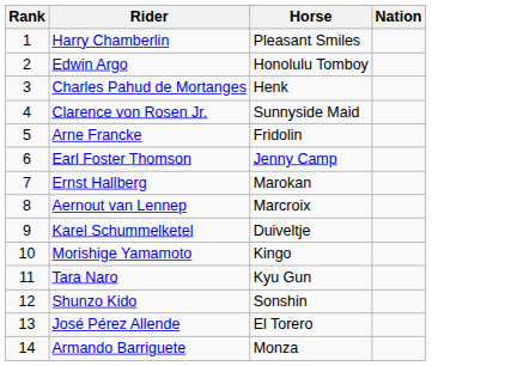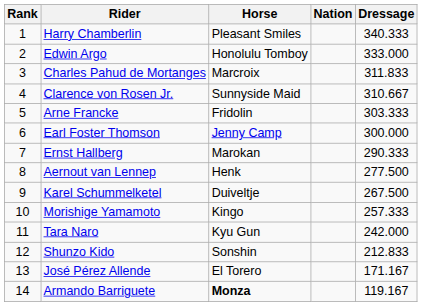 <table class="wikitable sortable" style="text-align:center">
 <tr>
 <th>Rank</th>
 <th>Rider</th>
 <th>Horse</th>
 <th>Nation</th>
+<th>Dressage</th>
 </tr>
 <tr>
 <td>1</td>
 <td align=left><a href='#'>Harry Chamberlin</a></td>
 <td align=left>Pleasant Smiles</td>
 <td align=left></td>
+<td>340.333</td>
 </tr>
 <tr>
 <td>2</td>
 <td align=left><a href='#'>Edwin Argo</a></td>
 <td align=left>Honolulu Tomboy</td>
 <td align=left></td>
+<td>333.000</td>
 </tr>
 <tr>
 <td>3</td>
 <td align=left><a href='#'>Charles Pahud de Mortanges</a></td>
-<td align=left>Henk</td>
+<td align=left>Marcroix</td>
 <td align=left></td>
+<td>311.833</td>
 </tr>
 <tr>
 <td>4</td>
 <td align=left><a href='#'>Clarence von Rosen Jr.</a></td>
 <td align=left>Sunnyside Maid</td>
 <td align=left></td>
+<td>310.667</td>
 </tr>
 <tr>
 <td>5</td>
 <td align=left><a href='#'>Arne Francke</a></td>
 <td align=left>Fridolin</td>
 <td align=left></td>
+<td>303.333</td>
 </tr>
 <tr>
 <td>6</td>
 <td align=left><a href='#'>Earl Foster Thomson</a></td>
 <td align=left><a href='#'>Jenny Camp</a></td>
 <td align=left></td>
+<td>300.000</td>
 </tr>
 <tr>
 <td>7</td>
 <td align=left><a href='#'>Ernst Hallberg</a></td>
 <td align=left>Marokan</td>
 <td align=left></td>
+<td>290.333</td>
 </tr>
 <tr>
 <td>8</td>
 <td align=left><a href='#'>Aernout van Lennep</a></td>
-<td align=left>Marcroix</td>
+<td align=left>Henk</td>
 <td align=left></td>
+<td>277.500</td>
 </tr>
 <tr>
 <td>9</td>
 <td align=left><a href='#'>Karel Schummelketel</a></td>
 <td align=left>Duiveltje</td>
 <td align=left></td>
+<td>267.500</td>
 </tr>
 <tr>
 <td>10</td>
 <td align=left><a href='#'>Morishige Yamamoto</a></td>
 <td align=left>Kingo</td>
 <td align=left></td>
+<td>257.333</td>
 </tr>
 <tr>
 <td>11</td>
 <td align=left><a href='#'>Tara Naro</a></td>
 <td align=left>Kyu Gun</td>
 <td align=left></td>
+<td>242.000</td>
 </tr>
 <tr>
 <td>12</td>
 <td align=left><a href='#'>Shunzo Kido</a></td>
 <td align=left>Sonshin</td>
 <td align=left></td>
+<td>212.833</td>
 </tr>
 <tr>
 <td>13</td>
 <td align=left><a href='#'>José Pérez Allende</a></td>
 <td align=left>El Torero</td>
 <td align=left></td>
+<td>171.167</td>
 </tr>
 <tr>
 <td>14</td>
 <td align=left><a href='#'>Armando Barriguete</a></td>
-<td align=left>Monza</td>
+<td align=left><strong>Monza</strong></td>
 <td align=left></td>
+<td>119.167</td>
 </tr>
 </table>
